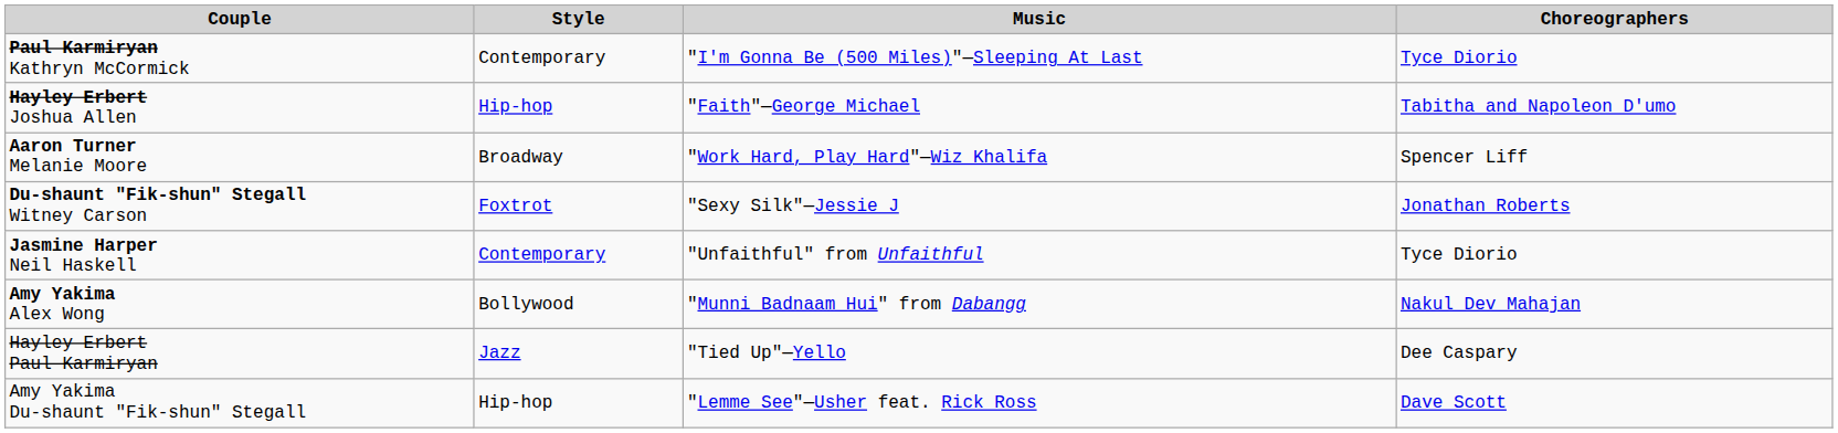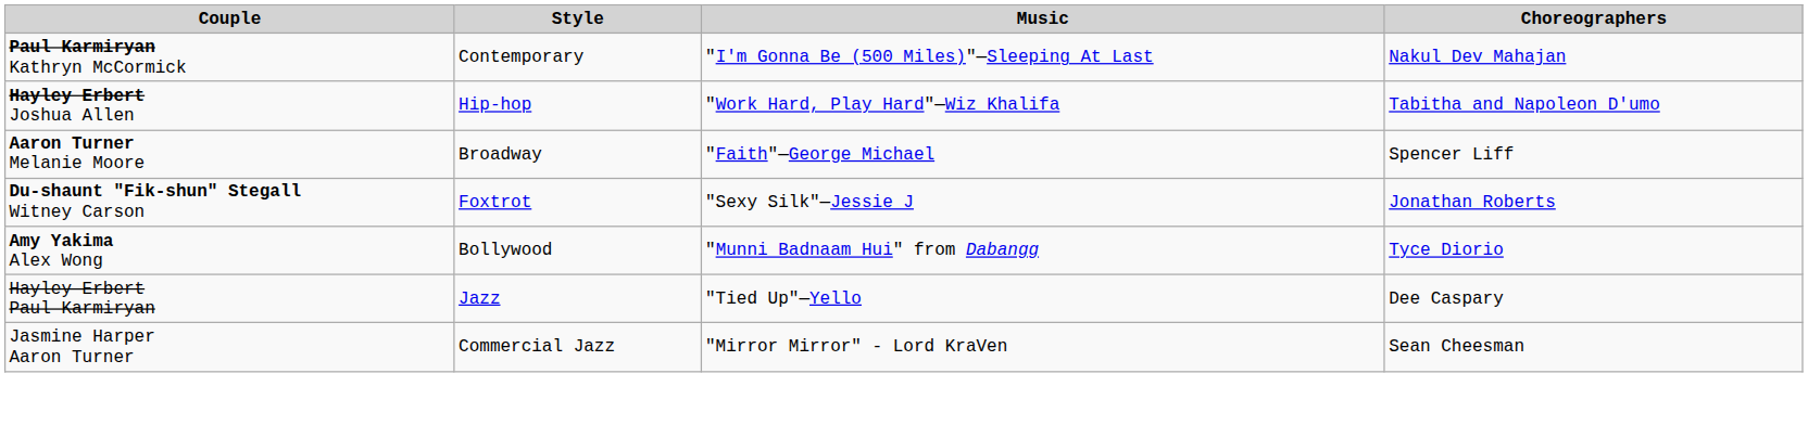 <table class="wikitable" style="width:85%;">
 <tr style="background:lightgrey; text-align:center;">
 <td><strong>Couple</strong></td>
 <td><strong>Style</strong></td>
 <td><strong>Music</strong></td>
 <td><strong>Choreographers</strong></td>
 </tr>
 <tr>
 <td><strong><s>Paul Karmiryan</s></strong><br>Kathryn McCormick</td>
 <td>Contemporary</td>
 <td>"<a href='#'>I'm Gonna Be (500 Miles)</a>"—<a href='#'>Sleeping At Last</a></td>
-<td><a href='#'>Tyce Diorio</a></td>
+<td><a href='#'>Nakul Dev Mahajan</a></td>
 </tr>
 <tr>
 <td><strong><s>Hayley Erbert</s></strong><br>Joshua Allen</td>
 <td><a href='#'>Hip-hop</a></td>
-<td>"<a href='#'>Faith</a>"—<a href='#'>George Michael</a></td>
+<td>"<a href='#'>Work Hard, Play Hard</a>"—<a href='#'>Wiz Khalifa</a></td>
 <td><a href='#'>Tabitha and Napoleon D'umo</a></td>
 </tr>
 <tr>
 <td><strong>Aaron Turner</strong><br>Melanie Moore</td>
 <td>Broadway</td>
-<td>"<a href='#'>Work Hard, Play Hard</a>"—<a href='#'>Wiz Khalifa</a></td>
+<td>"<a href='#'>Faith</a>"—<a href='#'>George Michael</a></td>
 <td>Spencer Liff</td>
 </tr>
 <tr>
 <td><strong>Du-shaunt "Fik-shun" Stegall</strong><br>Witney Carson</td>
 <td><a href='#'>Foxtrot</a></td>
 <td>"Sexy Silk"—<a href='#'>Jessie J</a></td>
 <td><a href='#'>Jonathan Roberts</a></td>
 </tr>
 <tr>
-<td><strong>Jasmine Harper</strong><br>Neil Haskell</td>
-<td><a href='#'>Contemporary</a></td>
-<td>"Unfaithful" from <em><a href='#'>Unfaithful</a></em></td>
-<td>Tyce Diorio</td>
-</tr>
-<tr>
 <td><strong>Amy Yakima</strong><br>Alex Wong</td>
 <td>Bollywood</td>
 <td>"<a href='#'>Munni Badnaam Hui</a>" from <em><a href='#'>Dabangg</a></em></td>
-<td><a href='#'>Nakul Dev Mahajan</a></td>
+<td><a href='#'>Tyce Diorio</a></td>
 </tr>
 <tr>
 <td><s>Hayley Erbert<br>Paul Karmiryan</s></td>
 <td><a href='#'>Jazz</a></td>
 <td>"Tied Up"—<a href='#'>Yello</a></td>
 <td>Dee Caspary</td>
 </tr>
 <tr>
-<td>Amy Yakima<br>Du-shaunt "Fik-shun" Stegall</td>
-<td>Hip-hop</td>
-<td>"<a href='#'>Lemme See</a>"—<a href='#'>Usher</a> feat. <a href='#'>Rick Ross</a></td>
-<td><a href='#'>Dave Scott</a></td>
+<td>Jasmine Harper<br>Aaron Turner</td>
+<td>Commercial Jazz</td>
+<td>"Mirror Mirror" - Lord KraVen</td>
+<td>Sean Cheesman</td>
 </tr>
 </table>
